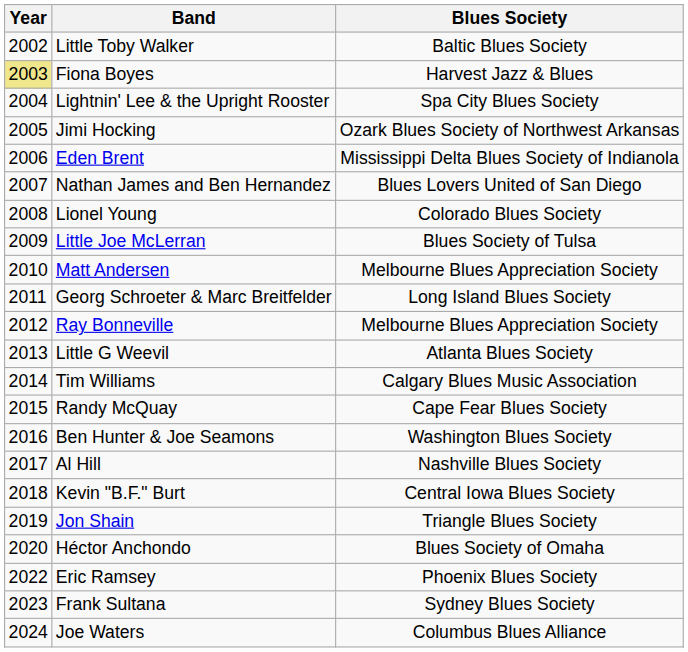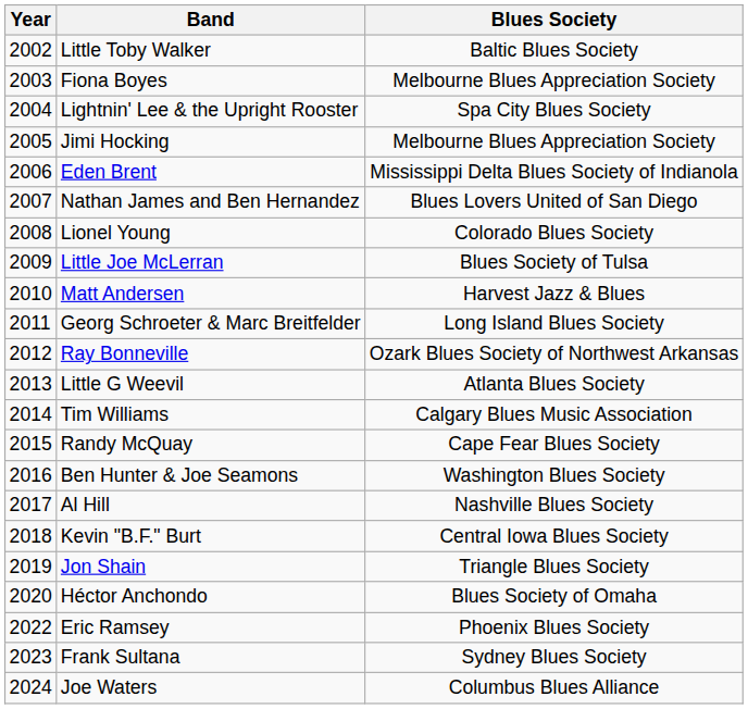 <table class="wikitable sortable">
 <tr>
 <th>Year</th>
 <th>Band</th>
 <th>Blues Society</th>
 </tr>
 <tr>
 <td>2002</td>
 <td>Little Toby Walker</td>
 <td style="text-align:center;">Baltic Blues Society</td>
 </tr>
 <tr>
-<td style="background: khaki;">2003</td>
+<td>2003</td>
 <td>Fiona Boyes</td>
-<td style="text-align:center;">Harvest Jazz & Blues</td>
+<td style="text-align:center;">Melbourne Blues Appreciation Society</td>
 </tr>
 <tr>
 <td>2004</td>
 <td>Lightnin' Lee & the Upright Rooster</td>
 <td style="text-align:center;">Spa City Blues Society</td>
 </tr>
 <tr>
 <td>2005</td>
 <td>Jimi Hocking</td>
-<td style="text-align:center;">Ozark Blues Society of Northwest Arkansas</td>
+<td style="text-align:center;">Melbourne Blues Appreciation Society</td>
 </tr>
 <tr>
 <td>2006</td>
 <td><a href='#'>Eden Brent</a></td>
 <td style="text-align:center;">Mississippi Delta Blues Society of Indianola</td>
 </tr>
 <tr>
 <td>2007</td>
 <td>Nathan James and Ben Hernandez</td>
 <td style="text-align:center;">Blues Lovers United of San Diego</td>
 </tr>
 <tr>
 <td>2008</td>
 <td>Lionel Young</td>
 <td style="text-align:center;">Colorado Blues Society</td>
 </tr>
 <tr>
 <td>2009</td>
 <td><a href='#'>Little Joe McLerran</a></td>
 <td style="text-align:center;">Blues Society of Tulsa</td>
 </tr>
 <tr>
 <td>2010</td>
 <td><a href='#'>Matt Andersen</a></td>
-<td style="text-align:center;">Melbourne Blues Appreciation Society</td>
+<td style="text-align:center;">Harvest Jazz & Blues</td>
 </tr>
 <tr>
 <td>2011</td>
 <td>Georg Schroeter & Marc Breitfelder</td>
 <td style="text-align:center;">Long Island Blues Society</td>
 </tr>
 <tr>
 <td>2012</td>
 <td><a href='#'>Ray Bonneville</a></td>
-<td style="text-align:center;">Melbourne Blues Appreciation Society</td>
+<td style="text-align:center;">Ozark Blues Society of Northwest Arkansas</td>
 </tr>
 <tr>
 <td>2013</td>
 <td>Little G Weevil</td>
 <td style="text-align:center;">Atlanta Blues Society</td>
 </tr>
 <tr>
 <td>2014</td>
 <td>Tim Williams</td>
 <td style="text-align:center;">Calgary Blues Music Association</td>
 </tr>
 <tr>
 <td>2015</td>
 <td>Randy McQuay</td>
 <td style="text-align:center;">Cape Fear Blues Society</td>
 </tr>
 <tr>
 <td>2016</td>
 <td>Ben Hunter & Joe Seamons</td>
 <td style="text-align:center;">Washington Blues Society</td>
 </tr>
 <tr>
 <td>2017</td>
 <td>Al Hill</td>
 <td style="text-align:center;">Nashville Blues Society</td>
 </tr>
 <tr>
 <td>2018</td>
 <td>Kevin "B.F." Burt</td>
 <td style="text-align:center;">Central Iowa Blues Society</td>
 </tr>
 <tr>
 <td>2019</td>
 <td><a href='#'>Jon Shain</a></td>
 <td style="text-align:center;">Triangle Blues Society</td>
 </tr>
 <tr>
 <td>2020</td>
 <td>Héctor Anchondo</td>
 <td style="text-align:center;">Blues Society of Omaha</td>
 </tr>
 <tr>
 <td>2022</td>
 <td>Eric Ramsey</td>
 <td style="text-align:center;">Phoenix Blues Society</td>
 </tr>
 <tr>
 <td>2023</td>
 <td>Frank Sultana</td>
 <td style="text-align:center;">Sydney Blues Society</td>
 </tr>
 <tr>
 <td>2024</td>
 <td>Joe Waters</td>
 <td style="text-align:center;">Columbus Blues Alliance</td>
 </tr>
 </table>
